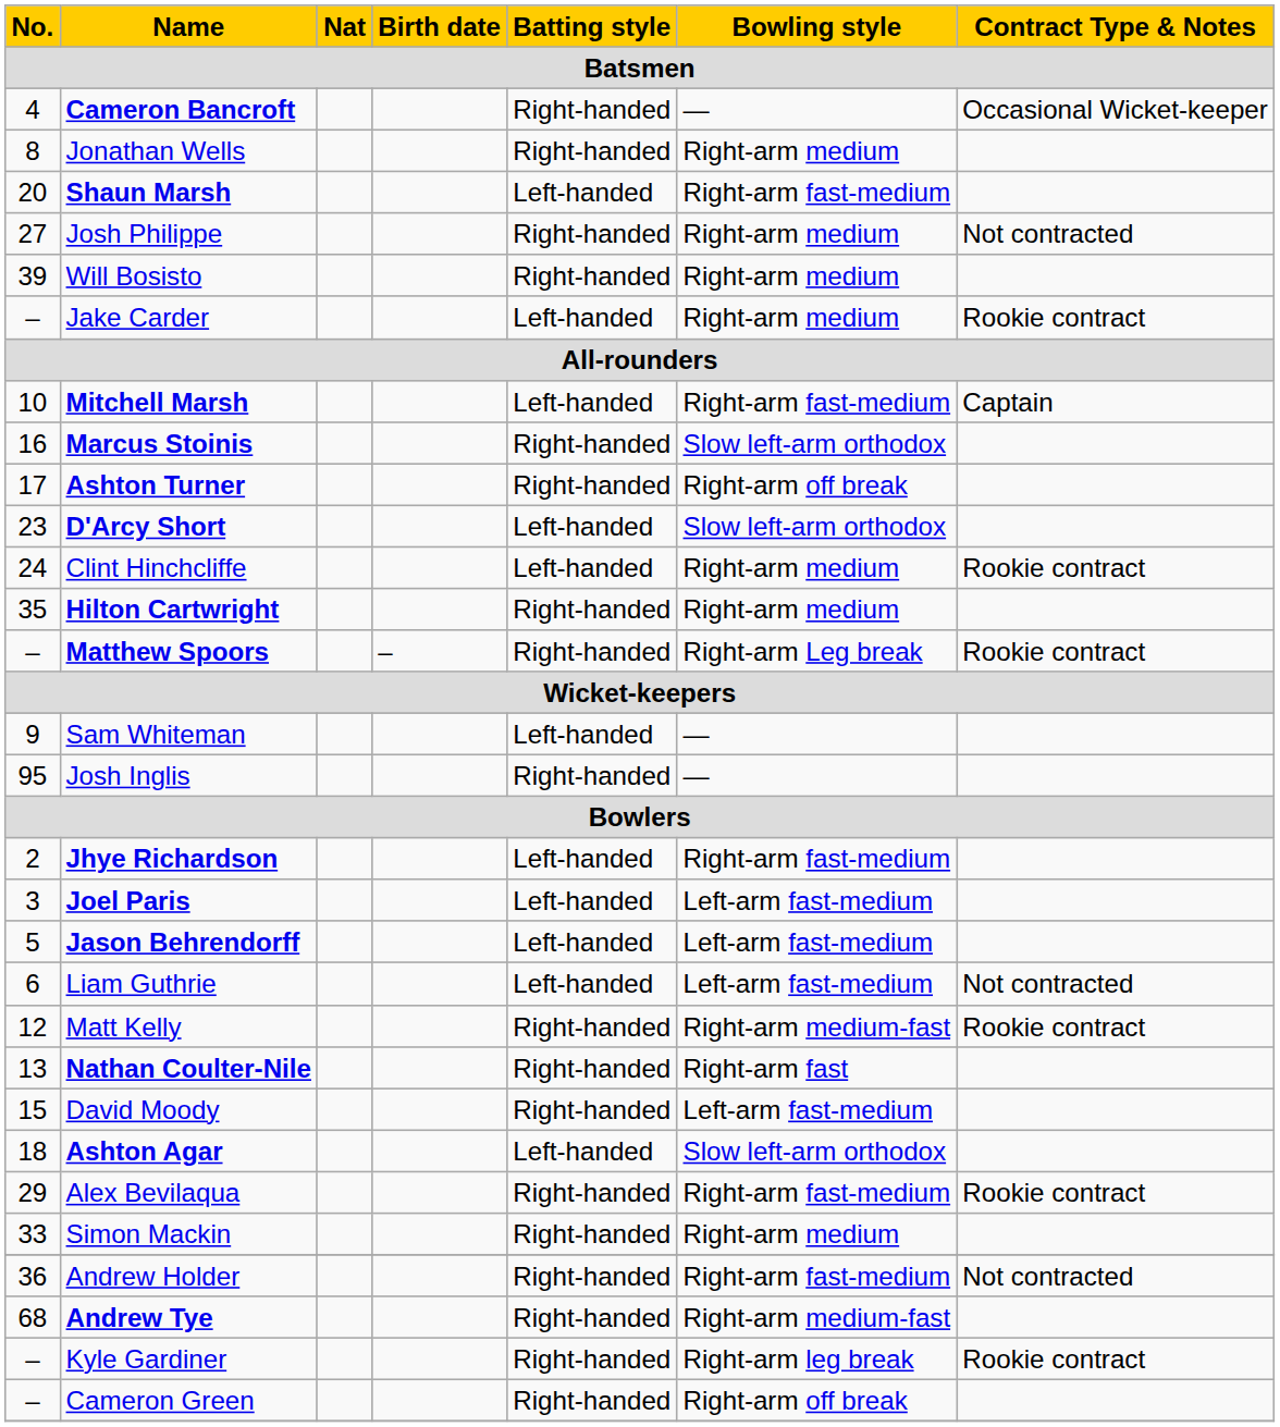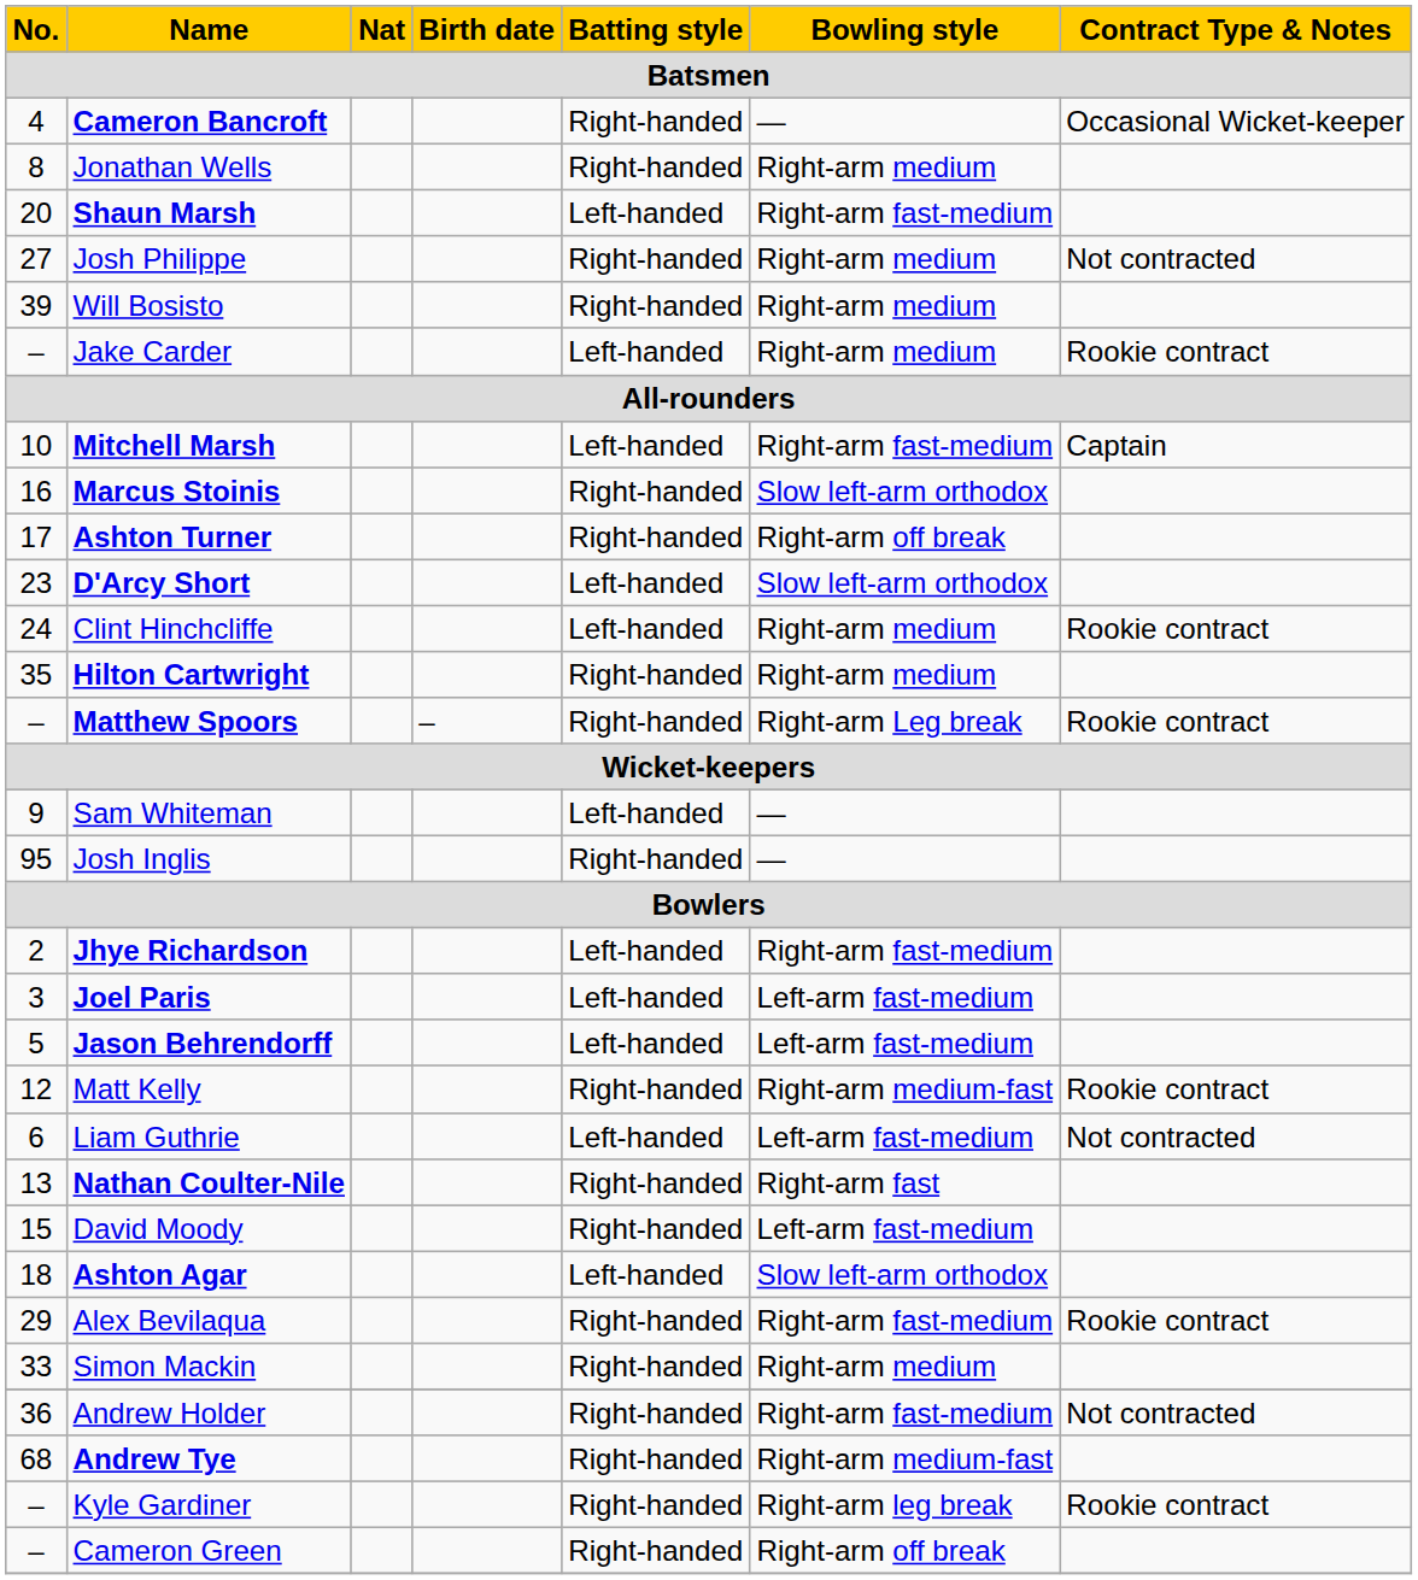 <table class="wikitable" style="font-size:95%">
 <tr>
 <th style="background:#fc0; color:black; text-align:center;">No.</th>
 <th style="background:#fc0; color:black; text-align:center;">Name</th>
 <th style="background:#fc0; color:black; text-align:center;">Nat</th>
 <th style="background:#fc0; color:black; text-align:center;">Birth date</th>
 <th style="background:#fc0; color:black; text-align:center;">Batting style</th>
 <th style="background:#fc0; color:black; text-align:center;">Bowling style</th>
 <th style="background:#fc0; color:black; text-align:center;">Contract Type & Notes</th>
 </tr>
 <tr>
 <th colspan="7" style="background: #DCDCDC" align=right>Batsmen</th>
 </tr>
 <tr>
 <td style="text-align:center">4</td>
 <td><strong><a href='#'>Cameron Bancroft</a></strong></td>
 <td style="text-align:center"></td>
 <td></td>
 <td>Right-handed</td>
 <td>—</td>
 <td>Occasional Wicket-keeper</td>
 </tr>
 <tr>
 <td style="text-align:center">8</td>
 <td><a href='#'>Jonathan Wells</a></td>
 <td style="text-align:center"></td>
 <td></td>
 <td>Right-handed</td>
 <td>Right-arm <a href='#'>medium</a></td>
 <td></td>
 </tr>
 <tr>
 <td style="text-align:center">20</td>
 <td><strong><a href='#'>Shaun Marsh</a></strong></td>
 <td style="text-align:center"></td>
 <td></td>
 <td>Left-handed</td>
 <td>Right-arm <a href='#'>fast-medium</a></td>
 <td></td>
 </tr>
 <tr>
 <td style="text-align:center">27</td>
 <td><a href='#'>Josh Philippe</a></td>
 <td style="text-align:center"></td>
 <td></td>
 <td>Right-handed</td>
 <td>Right-arm <a href='#'>medium</a></td>
 <td>Not contracted</td>
 </tr>
 <tr>
 <td style="text-align:center">39</td>
 <td><a href='#'>Will Bosisto</a></td>
 <td style="text-align:center"></td>
 <td></td>
 <td>Right-handed</td>
 <td>Right-arm <a href='#'>medium</a></td>
 <td></td>
 </tr>
 <tr>
 <td style="text-align:center">–</td>
 <td><a href='#'>Jake Carder</a></td>
 <td style="text-align:center"></td>
 <td></td>
 <td>Left-handed</td>
 <td>Right-arm <a href='#'>medium</a></td>
 <td>Rookie contract</td>
 </tr>
 <tr>
 <th colspan="7" style="background: #DCDCDC" align=right>All-rounders</th>
 </tr>
 <tr>
 <td style="text-align:center">10</td>
 <td><strong><a href='#'>Mitchell Marsh</a></strong></td>
 <td style="text-align:center"></td>
 <td></td>
 <td>Left-handed</td>
 <td>Right-arm <a href='#'>fast-medium</a></td>
 <td>Captain</td>
 </tr>
 <tr>
 <td style="text-align:center">16</td>
 <td><strong><a href='#'>Marcus Stoinis</a></strong></td>
 <td style="text-align:center"></td>
 <td></td>
 <td>Right-handed</td>
 <td><a href='#'>Slow left-arm orthodox</a></td>
 <td></td>
 </tr>
 <tr>
 <td style="text-align:center">17</td>
 <td><strong><a href='#'>Ashton Turner</a></strong></td>
 <td style="text-align:center"></td>
 <td></td>
 <td>Right-handed</td>
 <td>Right-arm <a href='#'>off break</a></td>
 <td></td>
 </tr>
 <tr>
 <td style="text-align:center">23</td>
 <td><strong><a href='#'>D'Arcy Short</a></strong></td>
 <td style="text-align:center"></td>
 <td></td>
 <td>Left-handed</td>
 <td><a href='#'>Slow left-arm orthodox</a></td>
 <td></td>
 </tr>
 <tr>
 <td style="text-align:center">24</td>
 <td><a href='#'>Clint Hinchcliffe</a></td>
 <td style="text-align:center"></td>
 <td></td>
 <td>Left-handed</td>
 <td>Right-arm <a href='#'>medium</a></td>
 <td>Rookie contract</td>
 </tr>
 <tr>
 <td style="text-align:center">35</td>
 <td><strong><a href='#'>Hilton Cartwright</a></strong></td>
 <td style="text-align:center"></td>
 <td></td>
 <td>Right-handed</td>
 <td>Right-arm <a href='#'>medium</a></td>
 <td></td>
 </tr>
 <tr>
 <td style="text-align:center">–</td>
 <td><strong><a href='#'>Matthew Spoors</a></strong></td>
 <td style="text-align:center"></td>
 <td>–</td>
 <td>Right-handed</td>
 <td>Right-arm <a href='#'>Leg break</a></td>
 <td>Rookie contract</td>
 </tr>
 <tr>
 <th colspan="7" style="background: #DCDCDC" align=right>Wicket-keepers</th>
 </tr>
 <tr>
 <td style="text-align:center">9</td>
 <td><a href='#'>Sam Whiteman</a></td>
 <td style="text-align:center"></td>
 <td></td>
 <td>Left-handed</td>
 <td>—</td>
 <td></td>
 </tr>
 <tr>
 <td style="text-align:center">95</td>
 <td><a href='#'>Josh Inglis</a></td>
 <td style="text-align:center"></td>
 <td></td>
 <td>Right-handed</td>
 <td>—</td>
 <td></td>
 </tr>
 <tr>
 <th colspan="7" style="background: #DCDCDC" align=right>Bowlers</th>
 </tr>
 <tr>
 <td style="text-align:center">2</td>
 <td><strong><a href='#'>Jhye Richardson</a></strong></td>
 <td style="text-align:center"></td>
 <td></td>
 <td>Left-handed</td>
 <td>Right-arm <a href='#'>fast-medium</a></td>
 <td></td>
 </tr>
 <tr>
 <td style="text-align:center">3</td>
 <td><strong><a href='#'>Joel Paris</a></strong></td>
 <td style="text-align:center"></td>
 <td></td>
 <td>Left-handed</td>
 <td>Left-arm <a href='#'>fast-medium</a></td>
 <td></td>
 </tr>
 <tr>
 <td style="text-align:center">5</td>
 <td><strong><a href='#'>Jason Behrendorff</a></strong></td>
 <td style="text-align:center"></td>
 <td></td>
 <td>Left-handed</td>
 <td>Left-arm <a href='#'>fast-medium</a></td>
 <td></td>
 </tr>
 <tr>
+<td style="text-align:center">12</td>
+<td><a href='#'>Matt Kelly</a></td>
+<td style="text-align:center"></td>
+<td></td>
+<td>Right-handed</td>
+<td>Right-arm <a href='#'>medium-fast</a></td>
+<td>Rookie contract</td>
+</tr>
+<tr>
 <td style="text-align:center">6</td>
 <td><a href='#'>Liam Guthrie</a></td>
 <td style="text-align:center"></td>
 <td></td>
 <td>Left-handed</td>
 <td>Left-arm <a href='#'>fast-medium</a></td>
 <td>Not contracted</td>
-</tr>
-<tr>
-<td style="text-align:center">12</td>
-<td><a href='#'>Matt Kelly</a></td>
-<td style="text-align:center"></td>
-<td></td>
-<td>Right-handed</td>
-<td>Right-arm <a href='#'>medium-fast</a></td>
-<td>Rookie contract</td>
 </tr>
 <tr>
 <td style="text-align:center">13</td>
 <td><strong><a href='#'>Nathan Coulter-Nile</a></strong></td>
 <td style="text-align:center"></td>
 <td></td>
 <td>Right-handed</td>
 <td>Right-arm <a href='#'>fast</a></td>
 <td></td>
 </tr>
 <tr>
 <td style="text-align:center">15</td>
 <td><a href='#'>David Moody</a></td>
 <td style="text-align:center"></td>
 <td></td>
 <td>Right-handed</td>
 <td>Left-arm <a href='#'>fast-medium</a></td>
 <td></td>
 </tr>
 <tr>
 <td style="text-align:center">18</td>
 <td><strong><a href='#'>Ashton Agar</a></strong></td>
 <td style="text-align:center"></td>
 <td></td>
 <td>Left-handed</td>
 <td><a href='#'>Slow left-arm orthodox</a></td>
 <td></td>
 </tr>
 <tr>
 <td style="text-align:center">29</td>
 <td><a href='#'>Alex Bevilaqua</a></td>
 <td style="text-align:center"></td>
 <td></td>
 <td>Right-handed</td>
 <td>Right-arm <a href='#'>fast-medium</a></td>
 <td>Rookie contract</td>
 </tr>
 <tr>
 <td style="text-align:center">33</td>
 <td><a href='#'>Simon Mackin</a></td>
 <td style="text-align:center"></td>
 <td></td>
 <td>Right-handed</td>
 <td>Right-arm <a href='#'>medium</a></td>
 <td></td>
 </tr>
 <tr>
 </tr>
 <tr>
 <td style="text-align:center">36</td>
 <td><a href='#'>Andrew Holder</a></td>
 <td style="text-align:center"></td>
 <td></td>
 <td>Right-handed</td>
 <td>Right-arm <a href='#'>fast-medium</a></td>
 <td>Not contracted</td>
 </tr>
 <tr>
 <td style="text-align:center">68</td>
 <td><strong><a href='#'>Andrew Tye</a></strong></td>
 <td style="text-align:center"></td>
 <td></td>
 <td>Right-handed</td>
 <td>Right-arm <a href='#'>medium-fast</a></td>
 <td></td>
 </tr>
 <tr>
 <td style="text-align:center">–</td>
 <td><a href='#'>Kyle Gardiner</a></td>
 <td style="text-align:center"></td>
 <td></td>
 <td>Right-handed</td>
 <td>Right-arm <a href='#'>leg break</a></td>
 <td>Rookie contract</td>
 </tr>
 <tr>
 <td style="text-align:center">–</td>
 <td><a href='#'>Cameron Green</a></td>
 <td style="text-align:center"></td>
 <td></td>
 <td>Right-handed</td>
 <td>Right-arm <a href='#'>off break</a></td>
 <td></td>
 </tr>
 <tr>
 </tr>
 </table>
